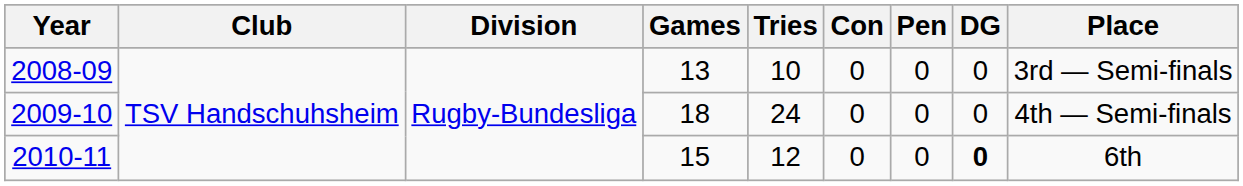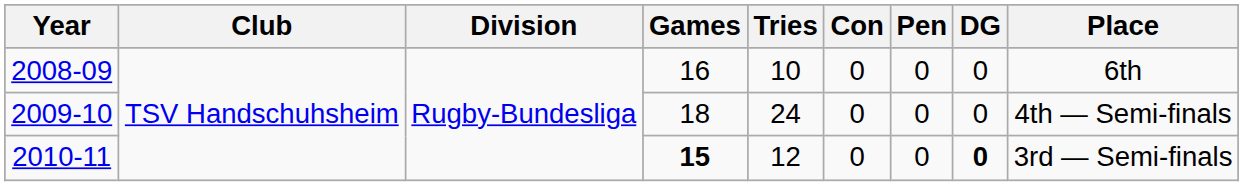 <table class="wikitable">
 <tr>
 <th>Year</th>
 <th>Club</th>
 <th>Division</th>
 <th>Games</th>
 <th>Tries</th>
 <th>Con</th>
 <th>Pen</th>
 <th>DG</th>
 <th>Place</th>
 </tr>
 <tr align="center">
 <td><a href='#'>2008-09</a></td>
 <td rowspan=3><a href='#'>TSV Handschuhsheim</a></td>
 <td rowspan=3><a href='#'>Rugby-Bundesliga</a></td>
-<td>13</td>
+<td>16</td>
 <td>10</td>
 <td>0</td>
 <td>0</td>
 <td>0</td>
-<td>3rd — Semi-finals</td>
+<td>6th</td>
 </tr>
 <tr align="center">
 <td><a href='#'>2009-10</a></td>
 <td>18</td>
 <td>24</td>
 <td>0</td>
 <td>0</td>
 <td>0</td>
 <td>4th — Semi-finals</td>
 </tr>
 <tr align="center">
 <td><a href='#'>2010-11</a></td>
-<td>15</td>
+<td><strong>15</strong></td>
 <td>12</td>
 <td>0</td>
 <td>0</td>
 <td><strong>0</strong></td>
-<td>6th</td>
+<td>3rd — Semi-finals</td>
 </tr>
 </table>
